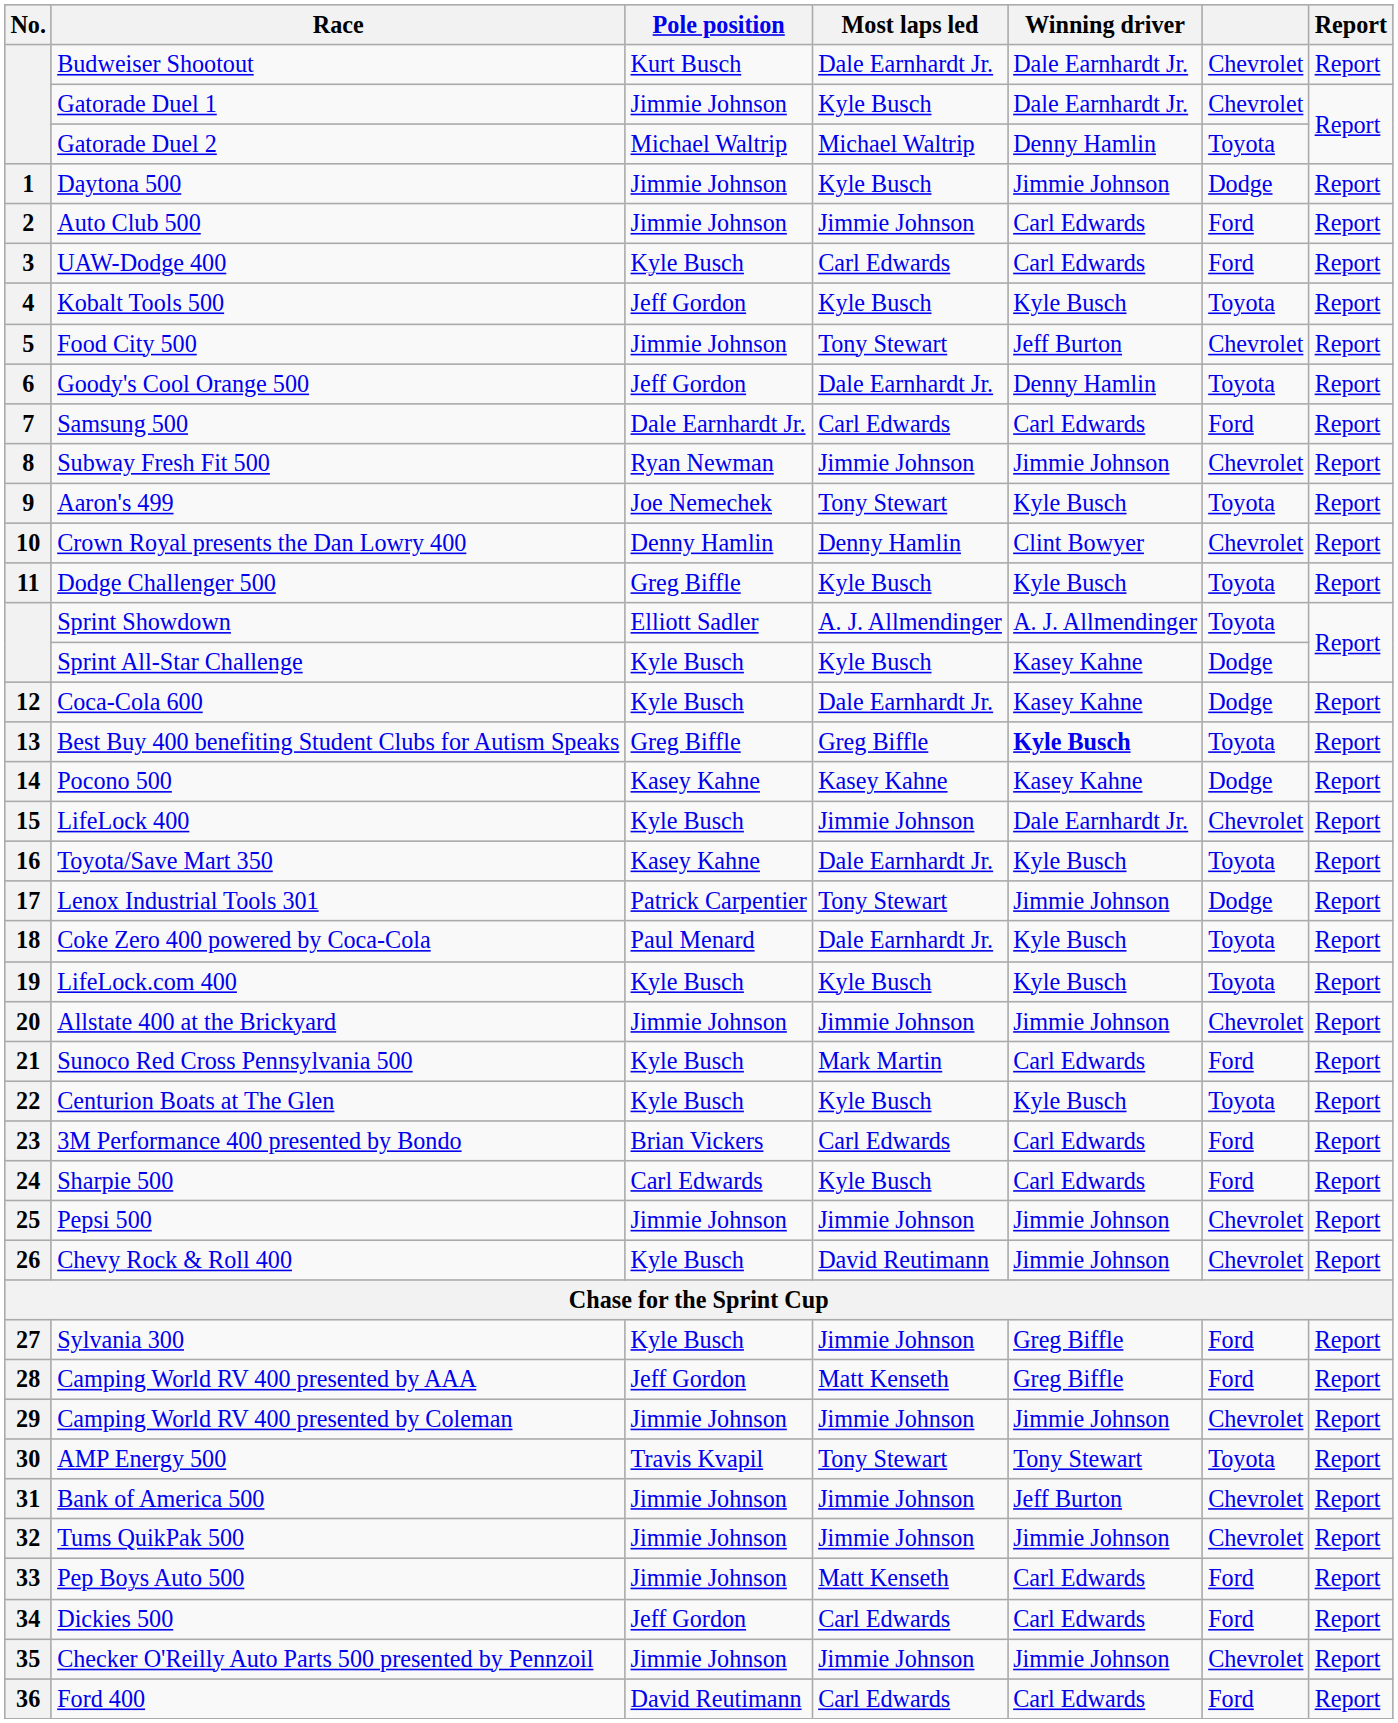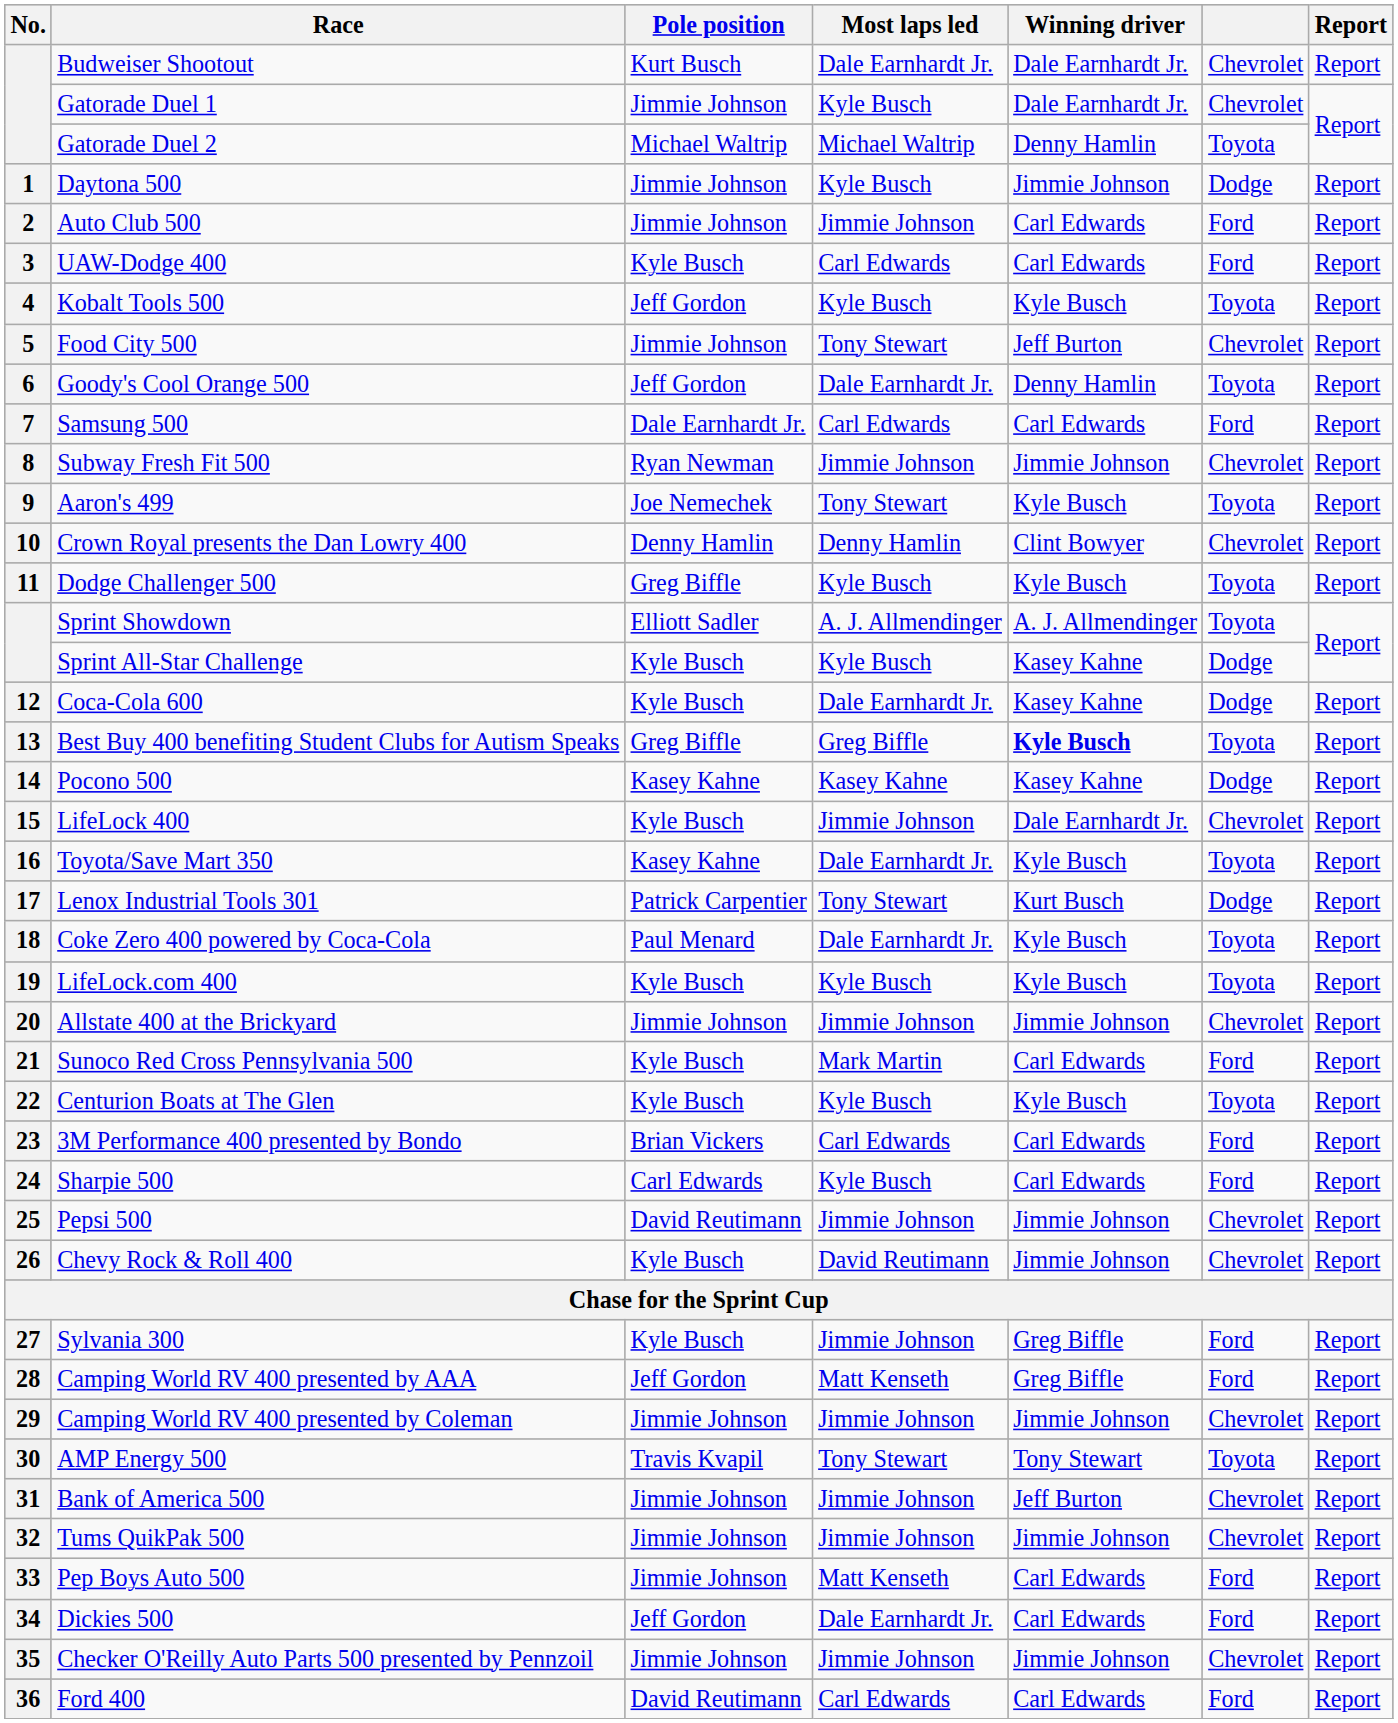 <table class="wikitable sortable" style="font-size:95%">
 <tr>
 <th>No.</th>
 <th>Race</th>
 <th><a href='#'>Pole position</a></th>
 <th>Most laps led</th>
 <th>Winning driver</th>
 <th></th>
 <th class="unsortable">Report</th>
 </tr>
 <tr>
 <th rowspan=3></th>
 <td><a href='#'>Budweiser Shootout</a></td>
 <td><a href='#'>Kurt Busch</a></td>
 <td><a href='#'>Dale Earnhardt Jr.</a></td>
 <td><a href='#'>Dale Earnhardt Jr.</a></td>
 <td><a href='#'>Chevrolet</a></td>
 <td><a href='#'>Report</a></td>
 </tr>
 <tr>
 <td><a href='#'>Gatorade Duel 1</a></td>
 <td><a href='#'>Jimmie Johnson</a></td>
 <td><a href='#'>Kyle Busch</a></td>
 <td><a href='#'>Dale Earnhardt Jr.</a></td>
 <td><a href='#'>Chevrolet</a></td>
 <td rowspan=2><a href='#'>Report</a></td>
 </tr>
 <tr>
 <td><a href='#'>Gatorade Duel 2</a></td>
 <td><a href='#'>Michael Waltrip</a></td>
 <td><a href='#'>Michael Waltrip</a></td>
 <td><a href='#'>Denny Hamlin</a></td>
 <td><a href='#'>Toyota</a></td>
 </tr>
 <tr>
 <th>1</th>
 <td><a href='#'>Daytona 500</a></td>
 <td><a href='#'>Jimmie Johnson</a></td>
 <td><a href='#'>Kyle Busch</a></td>
 <td><a href='#'>Jimmie Johnson</a></td>
 <td><a href='#'>Dodge</a></td>
 <td><a href='#'>Report</a></td>
 </tr>
 <tr>
 <th>2</th>
 <td><a href='#'>Auto Club 500</a></td>
 <td><a href='#'>Jimmie Johnson</a></td>
 <td><a href='#'>Jimmie Johnson</a></td>
 <td><a href='#'>Carl Edwards</a></td>
 <td><a href='#'>Ford</a></td>
 <td><a href='#'>Report</a></td>
 </tr>
 <tr>
 <th>3</th>
 <td><a href='#'>UAW-Dodge 400</a></td>
 <td><a href='#'>Kyle Busch</a></td>
 <td><a href='#'>Carl Edwards</a></td>
 <td><a href='#'>Carl Edwards</a></td>
 <td><a href='#'>Ford</a></td>
 <td><a href='#'>Report</a></td>
 </tr>
 <tr>
 <th>4</th>
 <td><a href='#'>Kobalt Tools 500</a></td>
 <td><a href='#'>Jeff Gordon</a></td>
 <td><a href='#'>Kyle Busch</a></td>
 <td><a href='#'>Kyle Busch</a></td>
 <td><a href='#'>Toyota</a></td>
 <td><a href='#'>Report</a></td>
 </tr>
 <tr>
 <th>5</th>
 <td><a href='#'>Food City 500</a></td>
 <td><a href='#'>Jimmie Johnson</a></td>
 <td><a href='#'>Tony Stewart</a></td>
 <td><a href='#'>Jeff Burton</a></td>
 <td><a href='#'>Chevrolet</a></td>
 <td><a href='#'>Report</a></td>
 </tr>
 <tr>
 <th>6</th>
 <td><a href='#'>Goody's Cool Orange 500</a></td>
 <td><a href='#'>Jeff Gordon</a></td>
 <td><a href='#'>Dale Earnhardt Jr.</a></td>
 <td><a href='#'>Denny Hamlin</a></td>
 <td><a href='#'>Toyota</a></td>
 <td><a href='#'>Report</a></td>
 </tr>
 <tr>
 <th>7</th>
 <td><a href='#'>Samsung 500</a></td>
 <td><a href='#'>Dale Earnhardt Jr.</a></td>
 <td><a href='#'>Carl Edwards</a></td>
 <td><a href='#'>Carl Edwards</a></td>
 <td><a href='#'>Ford</a></td>
 <td><a href='#'>Report</a></td>
 </tr>
 <tr>
 <th>8</th>
 <td><a href='#'>Subway Fresh Fit 500</a></td>
 <td><a href='#'>Ryan Newman</a></td>
 <td><a href='#'>Jimmie Johnson</a></td>
 <td><a href='#'>Jimmie Johnson</a></td>
 <td><a href='#'>Chevrolet</a></td>
 <td><a href='#'>Report</a></td>
 </tr>
 <tr>
 <th>9</th>
 <td><a href='#'>Aaron's 499</a></td>
 <td><a href='#'>Joe Nemechek</a></td>
 <td><a href='#'>Tony Stewart</a></td>
 <td><a href='#'>Kyle Busch</a></td>
 <td><a href='#'>Toyota</a></td>
 <td><a href='#'>Report</a></td>
 </tr>
 <tr>
 <th>10</th>
 <td><a href='#'>Crown Royal presents the Dan Lowry 400</a></td>
 <td><a href='#'>Denny Hamlin</a></td>
 <td><a href='#'>Denny Hamlin</a></td>
 <td><a href='#'>Clint Bowyer</a></td>
 <td><a href='#'>Chevrolet</a></td>
 <td><a href='#'>Report</a></td>
 </tr>
 <tr>
 <th>11</th>
 <td><a href='#'>Dodge Challenger 500</a></td>
 <td><a href='#'>Greg Biffle</a></td>
 <td><a href='#'>Kyle Busch</a></td>
 <td><a href='#'>Kyle Busch</a></td>
 <td><a href='#'>Toyota</a></td>
 <td><a href='#'>Report</a></td>
 </tr>
 <tr>
 <th rowspan=2></th>
 <td><a href='#'>Sprint Showdown</a></td>
 <td><a href='#'>Elliott Sadler</a></td>
 <td><a href='#'>A. J. Allmendinger</a></td>
 <td><a href='#'>A. J. Allmendinger</a></td>
 <td><a href='#'>Toyota</a></td>
 <td rowspan=2><a href='#'>Report</a></td>
 </tr>
 <tr>
 <td><a href='#'>Sprint All-Star Challenge</a></td>
 <td><a href='#'>Kyle Busch</a></td>
 <td><a href='#'>Kyle Busch</a></td>
 <td><a href='#'>Kasey Kahne</a></td>
 <td><a href='#'>Dodge</a></td>
 </tr>
 <tr>
 <th>12</th>
 <td><a href='#'>Coca-Cola 600</a></td>
 <td><a href='#'>Kyle Busch</a></td>
 <td><a href='#'>Dale Earnhardt Jr.</a></td>
 <td><a href='#'>Kasey Kahne</a></td>
 <td><a href='#'>Dodge</a></td>
 <td><a href='#'>Report</a></td>
 </tr>
 <tr>
 <th>13</th>
 <td><a href='#'>Best Buy 400 benefiting Student Clubs for Autism Speaks</a></td>
 <td><a href='#'>Greg Biffle</a></td>
 <td><a href='#'>Greg Biffle</a></td>
 <td><strong><a href='#'>Kyle Busch</a></strong></td>
 <td><a href='#'>Toyota</a></td>
 <td><a href='#'>Report</a></td>
 </tr>
 <tr>
 <th>14</th>
 <td><a href='#'>Pocono 500</a></td>
 <td><a href='#'>Kasey Kahne</a></td>
 <td><a href='#'>Kasey Kahne</a></td>
 <td><a href='#'>Kasey Kahne</a></td>
 <td><a href='#'>Dodge</a></td>
 <td><a href='#'>Report</a></td>
 </tr>
 <tr>
 <th>15</th>
 <td><a href='#'>LifeLock 400</a></td>
 <td><a href='#'>Kyle Busch</a></td>
 <td><a href='#'>Jimmie Johnson</a></td>
 <td><a href='#'>Dale Earnhardt Jr.</a></td>
 <td><a href='#'>Chevrolet</a></td>
 <td><a href='#'>Report</a></td>
 </tr>
 <tr>
 <th>16</th>
 <td><a href='#'>Toyota/Save Mart 350</a></td>
 <td><a href='#'>Kasey Kahne</a></td>
 <td><a href='#'>Dale Earnhardt Jr.</a></td>
 <td><a href='#'>Kyle Busch</a></td>
 <td><a href='#'>Toyota</a></td>
 <td><a href='#'>Report</a></td>
 </tr>
 <tr>
 <th>17</th>
 <td><a href='#'>Lenox Industrial Tools 301</a></td>
 <td><a href='#'>Patrick Carpentier</a></td>
 <td><a href='#'>Tony Stewart</a></td>
-<td><a href='#'>Jimmie Johnson</a></td>
+<td><a href='#'>Kurt Busch</a></td>
 <td><a href='#'>Dodge</a></td>
 <td><a href='#'>Report</a></td>
 </tr>
 <tr>
 <th>18</th>
 <td><a href='#'>Coke Zero 400 powered by Coca-Cola</a></td>
 <td><a href='#'>Paul Menard</a></td>
 <td><a href='#'>Dale Earnhardt Jr.</a></td>
 <td><a href='#'>Kyle Busch</a></td>
 <td><a href='#'>Toyota</a></td>
 <td><a href='#'>Report</a></td>
 </tr>
 <tr>
 <th>19</th>
 <td><a href='#'>LifeLock.com 400</a></td>
 <td><a href='#'>Kyle Busch</a></td>
 <td><a href='#'>Kyle Busch</a></td>
 <td><a href='#'>Kyle Busch</a></td>
 <td><a href='#'>Toyota</a></td>
 <td><a href='#'>Report</a></td>
 </tr>
 <tr>
 <th>20</th>
 <td><a href='#'>Allstate 400 at the Brickyard</a></td>
 <td><a href='#'>Jimmie Johnson</a></td>
 <td><a href='#'>Jimmie Johnson</a></td>
 <td><a href='#'>Jimmie Johnson</a></td>
 <td><a href='#'>Chevrolet</a></td>
 <td><a href='#'>Report</a></td>
 </tr>
 <tr>
 <th>21</th>
 <td><a href='#'>Sunoco Red Cross Pennsylvania 500</a></td>
 <td><a href='#'>Kyle Busch</a></td>
 <td><a href='#'>Mark Martin</a></td>
 <td><a href='#'>Carl Edwards</a></td>
 <td><a href='#'>Ford</a></td>
 <td><a href='#'>Report</a></td>
 </tr>
 <tr>
 <th>22</th>
 <td><a href='#'>Centurion Boats at The Glen</a></td>
 <td><a href='#'>Kyle Busch</a></td>
 <td><a href='#'>Kyle Busch</a></td>
 <td><a href='#'>Kyle Busch</a></td>
 <td><a href='#'>Toyota</a></td>
 <td><a href='#'>Report</a></td>
 </tr>
 <tr>
 <th>23</th>
 <td><a href='#'>3M Performance 400 presented by Bondo</a></td>
 <td><a href='#'>Brian Vickers</a></td>
 <td><a href='#'>Carl Edwards</a></td>
 <td><a href='#'>Carl Edwards</a></td>
 <td><a href='#'>Ford</a></td>
 <td><a href='#'>Report</a></td>
 </tr>
 <tr>
 <th>24</th>
 <td><a href='#'>Sharpie 500</a></td>
 <td><a href='#'>Carl Edwards</a></td>
 <td><a href='#'>Kyle Busch</a></td>
 <td><a href='#'>Carl Edwards</a></td>
 <td><a href='#'>Ford</a></td>
 <td><a href='#'>Report</a></td>
 </tr>
 <tr>
 <th>25</th>
 <td><a href='#'>Pepsi 500</a></td>
-<td><a href='#'>Jimmie Johnson</a></td>
+<td><a href='#'>David Reutimann</a></td>
 <td><a href='#'>Jimmie Johnson</a></td>
 <td><a href='#'>Jimmie Johnson</a></td>
 <td><a href='#'>Chevrolet</a></td>
 <td><a href='#'>Report</a></td>
 </tr>
 <tr>
 <th>26</th>
 <td><a href='#'>Chevy Rock & Roll 400</a></td>
 <td><a href='#'>Kyle Busch</a></td>
 <td><a href='#'>David Reutimann</a></td>
 <td><a href='#'>Jimmie Johnson</a></td>
 <td><a href='#'>Chevrolet</a></td>
 <td><a href='#'>Report</a></td>
 </tr>
 <tr>
 <th colspan="7">Chase for the Sprint Cup</th>
 </tr>
 <tr>
 <th>27</th>
 <td><a href='#'>Sylvania 300</a></td>
 <td><a href='#'>Kyle Busch</a></td>
 <td><a href='#'>Jimmie Johnson</a></td>
 <td><a href='#'>Greg Biffle</a></td>
 <td><a href='#'>Ford</a></td>
 <td><a href='#'>Report</a></td>
 </tr>
 <tr>
 <th>28</th>
 <td><a href='#'>Camping World RV 400 presented by AAA</a></td>
 <td><a href='#'>Jeff Gordon</a></td>
 <td><a href='#'>Matt Kenseth</a></td>
 <td><a href='#'>Greg Biffle</a></td>
 <td><a href='#'>Ford</a></td>
 <td><a href='#'>Report</a></td>
 </tr>
 <tr>
 <th>29</th>
 <td><a href='#'>Camping World RV 400 presented by Coleman</a></td>
 <td><a href='#'>Jimmie Johnson</a></td>
 <td><a href='#'>Jimmie Johnson</a></td>
 <td><a href='#'>Jimmie Johnson</a></td>
 <td><a href='#'>Chevrolet</a></td>
 <td><a href='#'>Report</a></td>
 </tr>
 <tr>
 <th>30</th>
 <td><a href='#'>AMP Energy 500</a></td>
 <td><a href='#'>Travis Kvapil</a></td>
 <td><a href='#'>Tony Stewart</a></td>
 <td><a href='#'>Tony Stewart</a></td>
 <td><a href='#'>Toyota</a></td>
 <td><a href='#'>Report</a></td>
 </tr>
 <tr>
 <th>31</th>
 <td><a href='#'>Bank of America 500</a></td>
 <td><a href='#'>Jimmie Johnson</a></td>
 <td><a href='#'>Jimmie Johnson</a></td>
 <td><a href='#'>Jeff Burton</a></td>
 <td><a href='#'>Chevrolet</a></td>
 <td><a href='#'>Report</a></td>
 </tr>
 <tr>
 <th>32</th>
 <td><a href='#'>Tums QuikPak 500</a></td>
 <td><a href='#'>Jimmie Johnson</a></td>
 <td><a href='#'>Jimmie Johnson</a></td>
 <td><a href='#'>Jimmie Johnson</a></td>
 <td><a href='#'>Chevrolet</a></td>
 <td><a href='#'>Report</a></td>
 </tr>
 <tr>
 <th>33</th>
 <td><a href='#'>Pep Boys Auto 500</a></td>
 <td><a href='#'>Jimmie Johnson</a></td>
 <td><a href='#'>Matt Kenseth</a></td>
 <td><a href='#'>Carl Edwards</a></td>
 <td><a href='#'>Ford</a></td>
 <td><a href='#'>Report</a></td>
 </tr>
 <tr>
 <th>34</th>
 <td><a href='#'>Dickies 500</a></td>
 <td><a href='#'>Jeff Gordon</a></td>
-<td><a href='#'>Carl Edwards</a></td>
+<td><a href='#'>Dale Earnhardt Jr.</a></td>
 <td><a href='#'>Carl Edwards</a></td>
 <td><a href='#'>Ford</a></td>
 <td><a href='#'>Report</a></td>
 </tr>
 <tr>
 <th>35</th>
 <td><a href='#'>Checker O'Reilly Auto Parts 500 presented by Pennzoil</a></td>
 <td><a href='#'>Jimmie Johnson</a></td>
 <td><a href='#'>Jimmie Johnson</a></td>
 <td><a href='#'>Jimmie Johnson</a></td>
 <td><a href='#'>Chevrolet</a></td>
 <td><a href='#'>Report</a></td>
 </tr>
 <tr>
 <th>36</th>
 <td><a href='#'>Ford 400</a></td>
 <td><a href='#'>David Reutimann</a></td>
 <td><a href='#'>Carl Edwards</a></td>
 <td><a href='#'>Carl Edwards</a></td>
 <td><a href='#'>Ford</a></td>
 <td><a href='#'>Report</a></td>
 </tr>
 </table>
